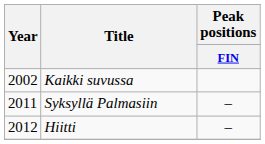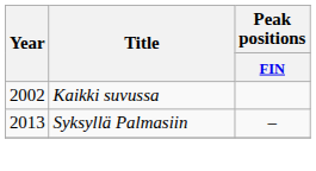 <table class="wikitable">
 <tr>
 <th align="center" rowspan="2" width="10">Year</th>
 <th align="center" rowspan="2" width="160">Title</th>
 <th align="center" colspan="1" width="20">Peak positions</th>
 </tr>
 <tr>
 <th width="20"><small><a href='#'>FIN</a><br></small></th>
 </tr>
 <tr>
 <td>2002</td>
 <td><em>Kaikki suvussa</em></td>
 <td style="text-align:center;"></td>
 </tr>
 <tr>
-<td>2011</td>
+<td>2013</td>
 <td><em>Syksyllä Palmasiin</em></td>
-<td style="text-align:center;">–</td>
-</tr>
-<tr>
-<td>2012</td>
-<td><em>Hiitti</em></td>
 <td style="text-align:center;">–</td>
 </tr>
 <tr>
 </tr>
 </table>
